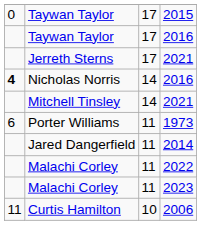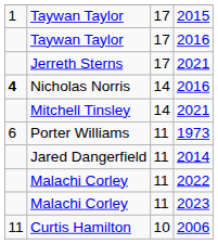 <table class="wikitable">
 <tr>
 </tr>
 <tr>
-<td>0</td>
+<td>1</td>
 <td><a href='#'>Taywan Taylor</a></td>
 <td>17</td>
 <td><a href='#'>2015</a></td>
 </tr>
 <tr>
 <td></td>
 <td><a href='#'>Taywan Taylor</a></td>
 <td>17</td>
 <td><a href='#'>2016</a></td>
 </tr>
 <tr>
 <td></td>
 <td><a href='#'>Jerreth Sterns</a></td>
 <td>17</td>
 <td><a href='#'>2021</a></td>
 </tr>
 <tr>
 <td><strong>4</strong></td>
 <td>Nicholas Norris</td>
 <td>14</td>
 <td><a href='#'>2016</a></td>
 </tr>
 <tr>
 <td></td>
 <td><a href='#'>Mitchell Tinsley</a></td>
 <td>14</td>
 <td><a href='#'>2021</a></td>
 </tr>
 <tr>
 <td>6</td>
 <td>Porter Williams</td>
 <td>11</td>
 <td><a href='#'>1973</a></td>
 </tr>
 <tr>
 <td></td>
 <td>Jared Dangerfield</td>
 <td>11</td>
 <td><a href='#'>2014</a></td>
 </tr>
 <tr>
 <td></td>
 <td><a href='#'>Malachi Corley</a></td>
 <td>11</td>
 <td><a href='#'>2022</a></td>
 </tr>
 <tr>
 <td></td>
 <td><a href='#'>Malachi Corley</a></td>
 <td>11</td>
 <td><a href='#'>2023</a></td>
 </tr>
 <tr>
 <td>11</td>
 <td><a href='#'>Curtis Hamilton</a></td>
 <td>10</td>
 <td><a href='#'>2006</a></td>
 </tr>
 </table>
